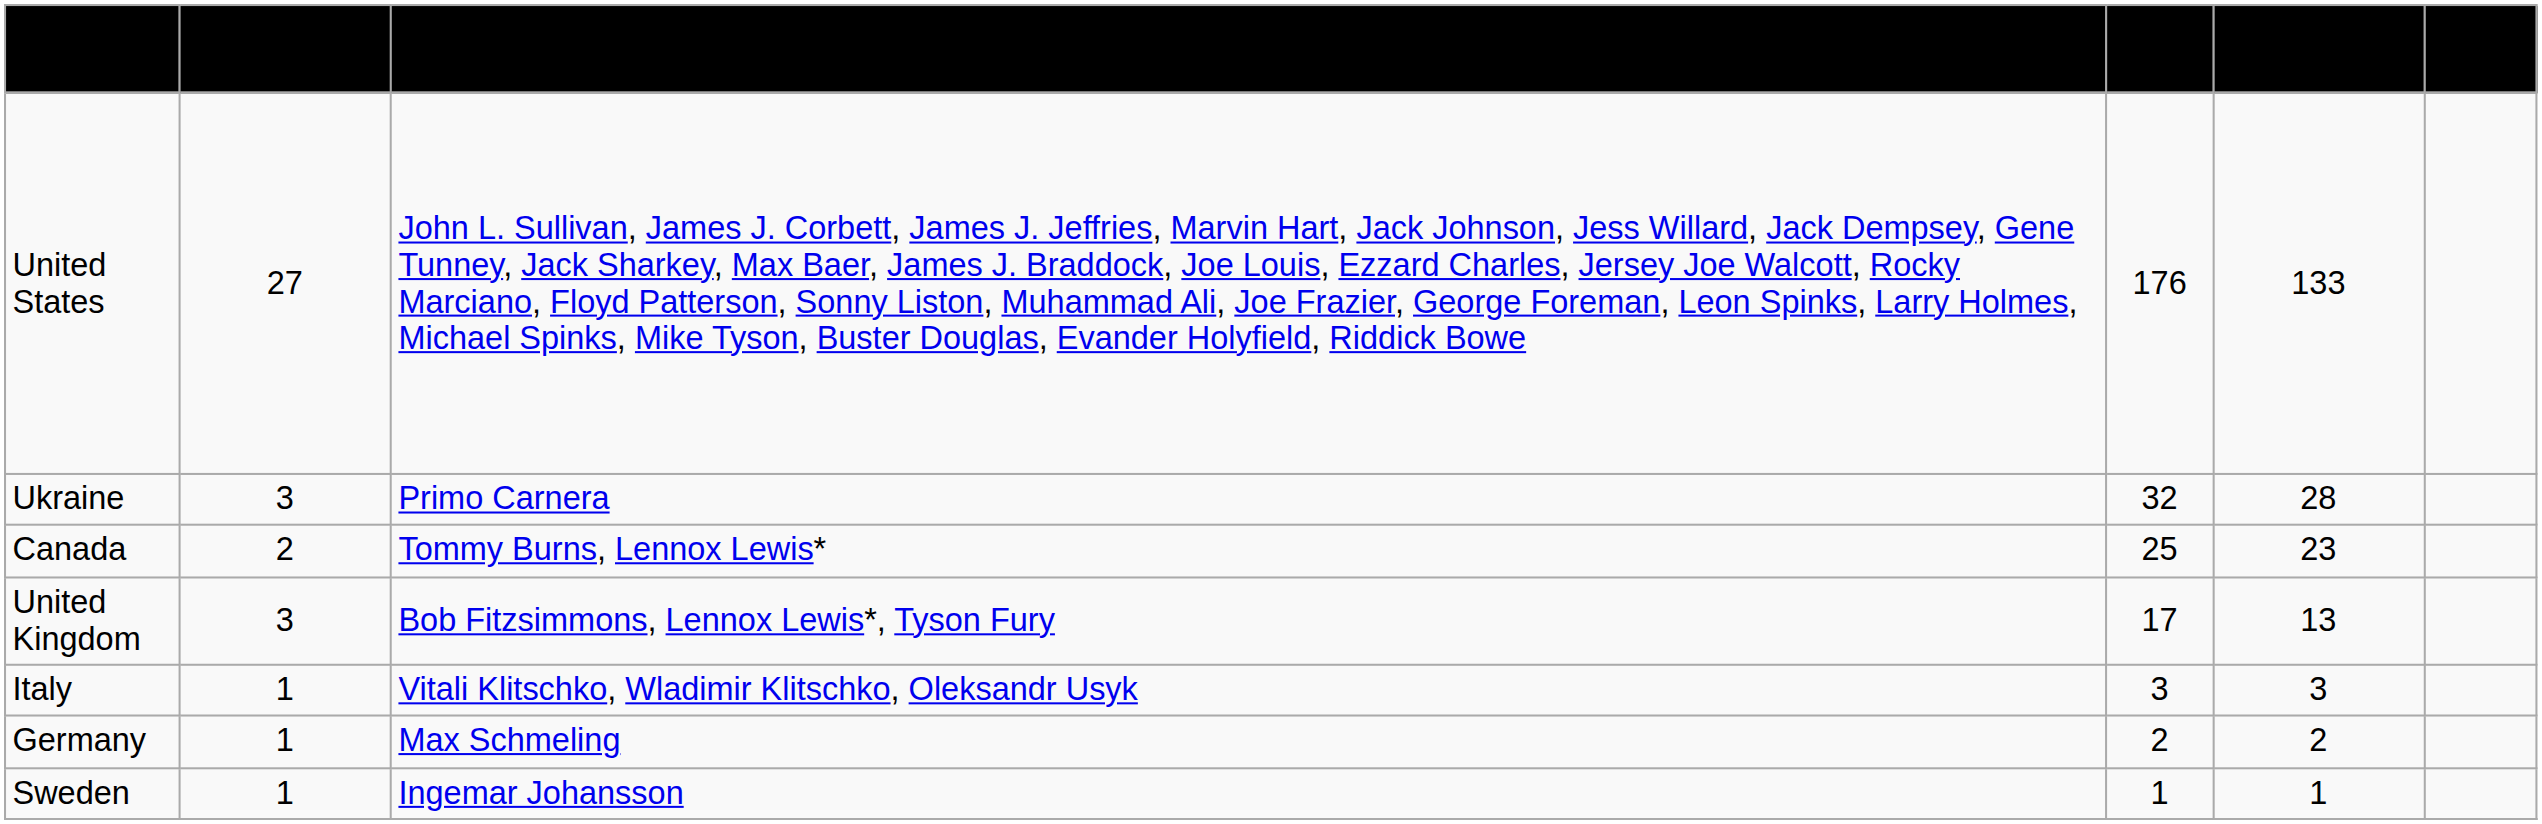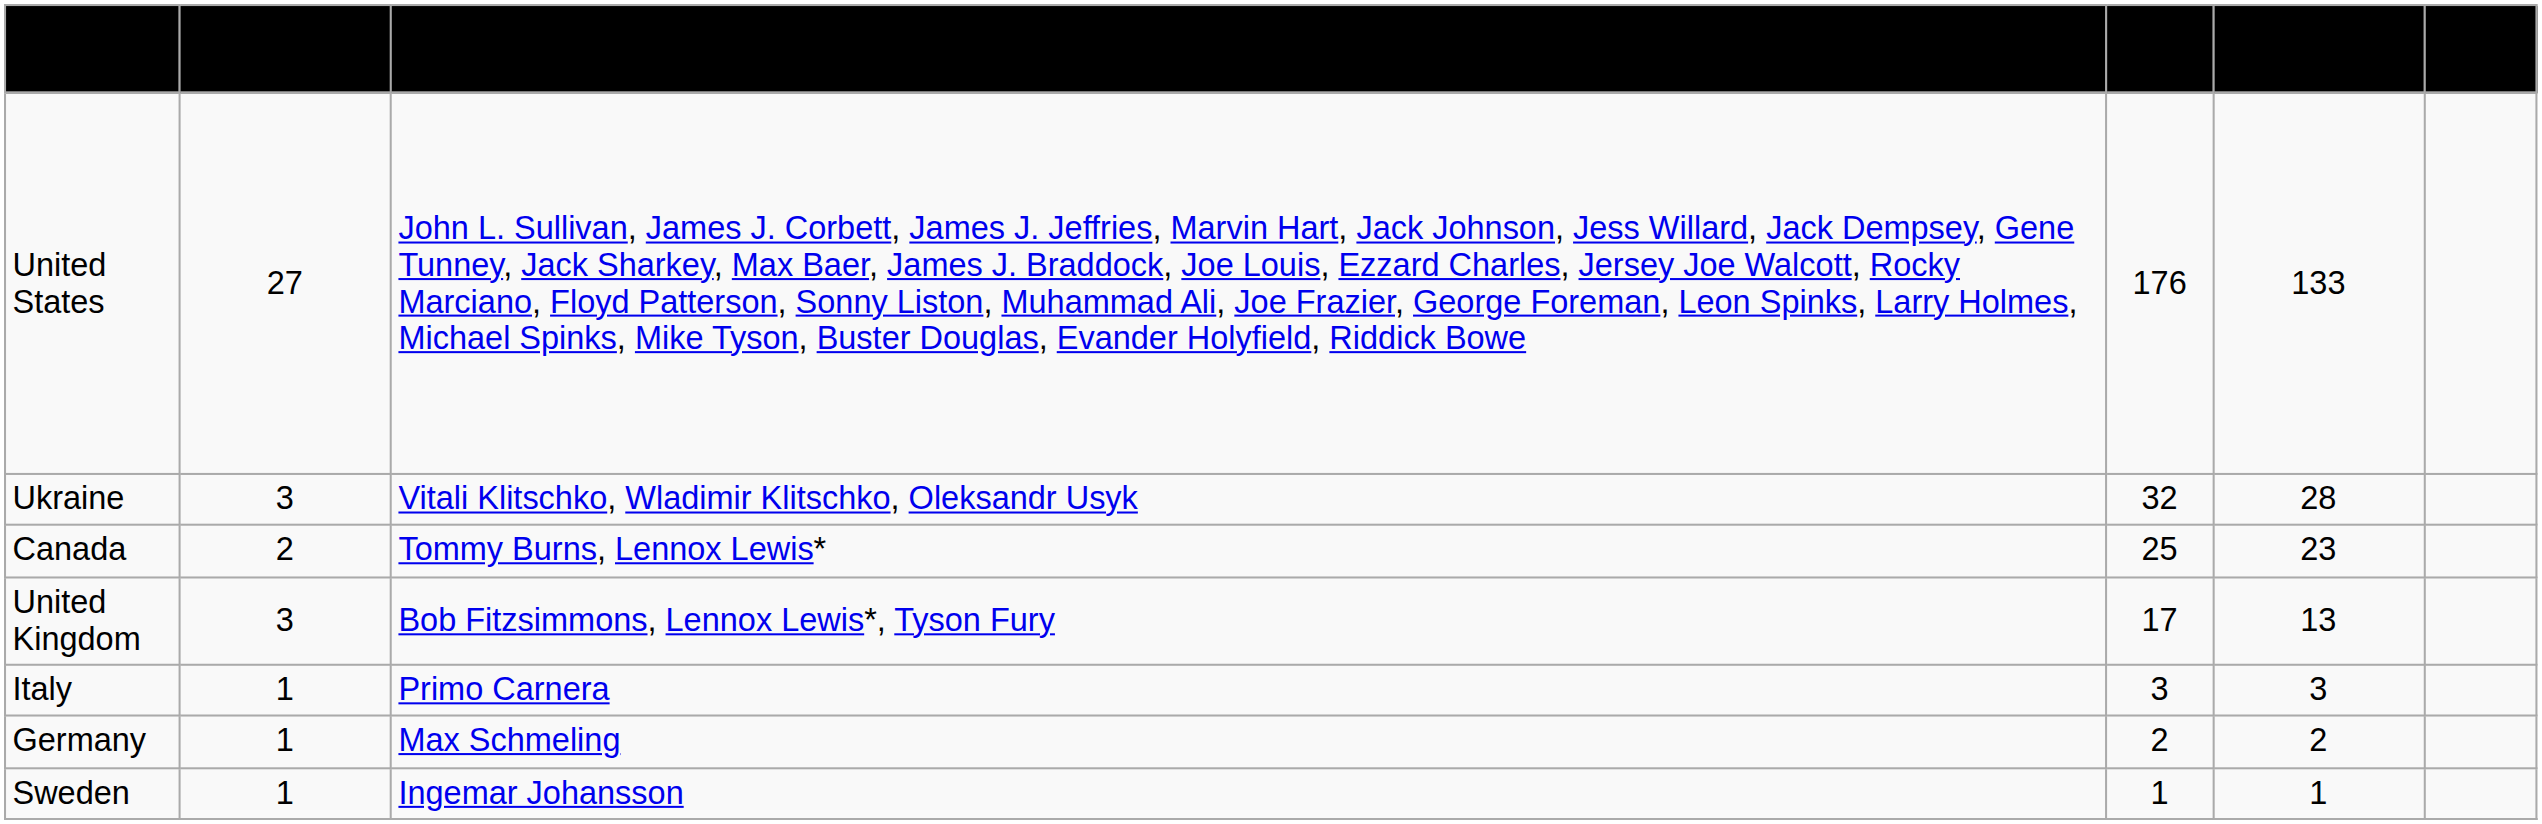 <table class="wikitable sortable">
 <tr>
 <th style="background: #D1EEEE; background: black;« width=»10%"><span>Country</span></th>
 <th style="background: #D1EEEE; background: black;« width=»10%"><span>No. of champions</span></th>
 <th style="background: #D1EEEE; background: black;« width=»10%"><span>Boxers by Name</span></th>
 <th style="background: #D1EEEE; background: black;« width=»10%"><span>Title wins</span></th>
 <th style="background: #D1EEEE; background: black;« width=»10%"><span>Beaten opponents</span></th>
 <th style="background: #D1EEEE; background: black;« width=»10%"><span>Fights</span></th>
 </tr>
 <tr>
 <td>United States</td>
 <td align=center>27</td>
 <td><a href='#'>John L. Sullivan</a>, <a href='#'>James J. Corbett</a>, <a href='#'>James J. Jeffries</a>, <a href='#'>Marvin Hart</a>, <a href='#'>Jack Johnson</a>, <a href='#'>Jess Willard</a>, <a href='#'>Jack Dempsey</a>, <a href='#'>Gene Tunney</a>, <a href='#'>Jack Sharkey</a>, <a href='#'>Max Baer</a>, <a href='#'>James J. Braddock</a>, <a href='#'>Joe Louis</a>, <a href='#'>Ezzard Charles</a>, <a href='#'>Jersey Joe Walcott</a>, <a href='#'>Rocky Marciano</a>, <a href='#'>Floyd Patterson</a>, <a href='#'>Sonny Liston</a>, <a href='#'>Muhammad Ali</a>, <a href='#'>Joe Frazier</a>, <a href='#'>George Foreman</a>, <a href='#'>Leon Spinks</a>, <a href='#'>Larry Holmes</a>, <a href='#'>Michael Spinks</a>, <a href='#'>Mike Tyson</a>, <a href='#'>Buster Douglas</a>, <a href='#'>Evander Holyfield</a>, <a href='#'>Riddick Bowe</a></td>
 <td align=center>176</td>
 <td align=center>133</td>
 <td><br><br><br><br><br><br><br><br><br><br></td>
 </tr>
 <tr>
 <td>Ukraine</td>
 <td align=center>3</td>
-<td align=left><a href='#'>Primo Carnera</a></td>
+<td align=left><a href='#'>Vitali Klitschko</a>, <a href='#'>Wladimir Klitschko</a>, <a href='#'>Oleksandr Usyk</a></td>
 <td align=center>32</td>
 <td align=center>28</td>
 <td></td>
 </tr>
 <tr>
 <td>Canada</td>
 <td align=center>2</td>
 <td align=left><a href='#'>Tommy Burns</a>, <a href='#'>Lennox Lewis</a>*</td>
 <td align=center>25</td>
 <td align=center>23</td>
 <td></td>
 </tr>
 <tr>
 <td>United Kingdom</td>
 <td align=center>3</td>
 <td align=left><a href='#'>Bob Fitzsimmons</a>, <a href='#'>Lennox Lewis</a>*, <a href='#'>Tyson Fury</a></td>
 <td align=center>17</td>
 <td align=center>13</td>
 <td></td>
 </tr>
 <tr>
 <td>Italy</td>
 <td align=center>1</td>
-<td align=left><a href='#'>Vitali Klitschko</a>, <a href='#'>Wladimir Klitschko</a>, <a href='#'>Oleksandr Usyk</a></td>
+<td align=left><a href='#'>Primo Carnera</a></td>
 <td align=center>3</td>
 <td align=center>3</td>
 <td></td>
 </tr>
 <tr>
 <td>Germany</td>
 <td align="center">1</td>
 <td align="left"><a href='#'>Max Schmeling</a></td>
 <td align=center>2</td>
 <td align=center>2</td>
 <td></td>
 </tr>
 <tr>
 <td>Sweden</td>
 <td align=center>1</td>
 <td align=left><a href='#'>Ingemar Johansson</a></td>
 <td align=center>1</td>
 <td align=center>1</td>
 <td></td>
 </tr>
 <tr>
 </tr>
 </table>
